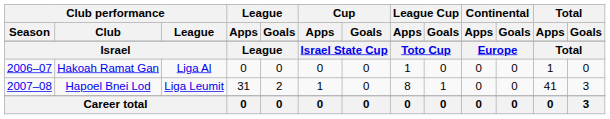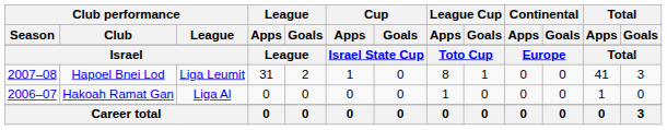 <table class="wikitable" style="text-align:center">
 <tr>
 <th colspan=3>Club performance</th>
 <th colspan=2>League</th>
 <th colspan=2>Cup</th>
 <th colspan=2>League Cup</th>
 <th colspan=2>Continental</th>
 <th colspan=2>Total</th>
 </tr>
 <tr>
 <th>Season</th>
 <th>Club</th>
 <th>League</th>
 <th>Apps</th>
 <th>Goals</th>
 <th>Apps</th>
 <th>Goals</th>
 <th>Apps</th>
 <th>Goals</th>
 <th>Apps</th>
 <th>Goals</th>
 <th>Apps</th>
 <th>Goals</th>
 </tr>
 <tr>
 </tr>
 <tr>
 <th colspan=3>Israel</th>
 <th colspan=2>League</th>
 <th colspan=2><a href='#'>Israel State Cup</a></th>
 <th colspan=2><a href='#'>Toto Cup</a></th>
 <th colspan=2><a href='#'>Europe</a></th>
 <th colspan=2>Total</th>
 </tr>
 <tr>
+<td><a href='#'>2007–08</a></td>
+<td><a href='#'>Hapoel Bnei Lod</a></td>
+<td><a href='#'>Liga Leumit</a></td>
+<td>31</td>
+<td>2</td>
+<td>1</td>
+<td>0</td>
+<td>8</td>
+<td>1</td>
+<td>0</td>
+<td>0</td>
+<td>41</td>
+<td>3</td>
+</tr>
+<tr>
 <td><a href='#'>2006–07</a></td>
 <td><a href='#'>Hakoah Ramat Gan</a></td>
 <td><a href='#'>Liga Al</a></td>
 <td>0</td>
 <td>0</td>
 <td>0</td>
 <td>0</td>
 <td>1</td>
 <td>0</td>
 <td>0</td>
 <td>0</td>
 <td>1</td>
 <td>0</td>
-</tr>
-<tr>
-<td><a href='#'>2007–08</a></td>
-<td><a href='#'>Hapoel Bnei Lod</a></td>
-<td><a href='#'>Liga Leumit</a></td>
-<td>31</td>
-<td>2</td>
-<td>1</td>
-<td>0</td>
-<td>8</td>
-<td>1</td>
-<td>0</td>
-<td>0</td>
-<td>41</td>
-<td>3</td>
 </tr>
 <tr>
 </tr>
 <tr>
 <th colspan=3>Career total</th>
 <th>0</th>
 <th>0</th>
 <th>0</th>
 <th>0</th>
 <th>0</th>
 <th>0</th>
 <th>0</th>
 <th>0</th>
 <th>0</th>
 <th>3</th>
 </tr>
 </table>
